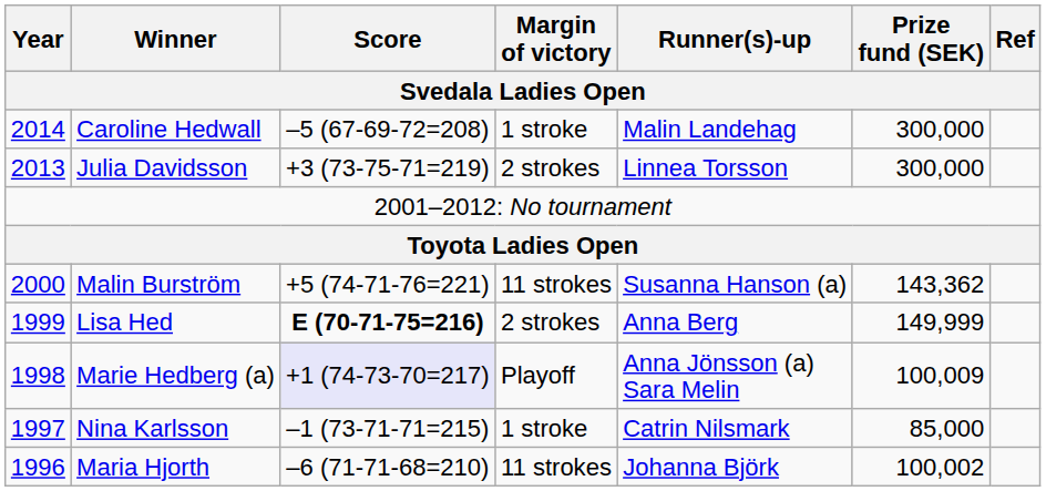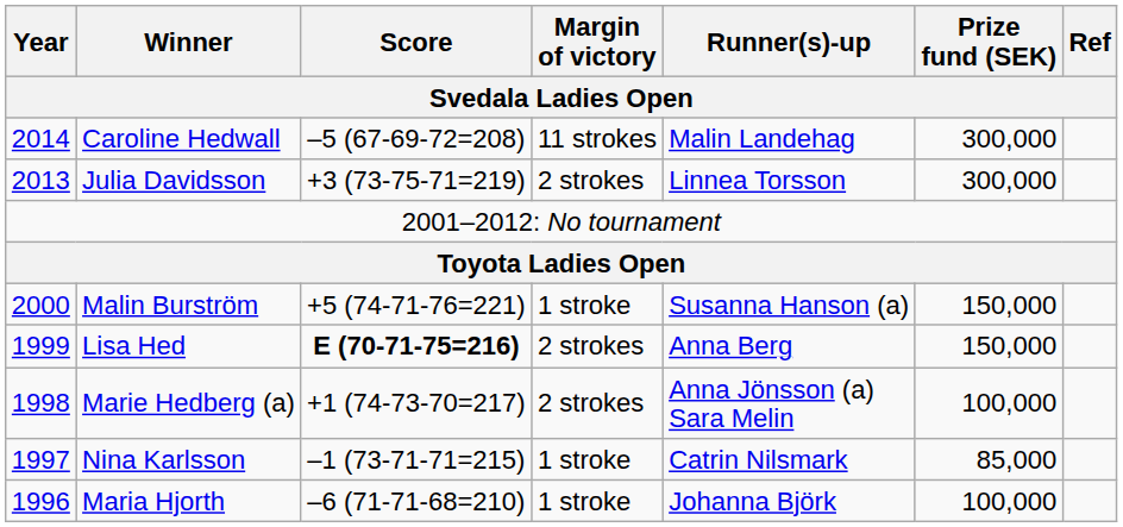 <table class=wikitable style="font-size:95%">
 <tr>
 <th>Year</th>
 <th>Winner</th>
 <th>Score</th>
 <th>Margin<br>of victory</th>
 <th>Runner(s)-up</th>
 <th>Prize<br>fund (SEK)</th>
 <th>Ref</th>
 </tr>
 <tr>
 <th colspan=7>Svedala Ladies Open</th>
 </tr>
 <tr>
 <td><a href='#'>2014</a></td>
 <td> <a href='#'>Caroline Hedwall</a></td>
 <td align=center>–5 (67-69-72=208)</td>
-<td>1 stroke</td>
+<td>11 strokes</td>
 <td> <a href='#'>Malin Landehag</a></td>
 <td align=right>300,000</td>
 <td></td>
 </tr>
 <tr>
 <td><a href='#'>2013</a></td>
 <td> <a href='#'>Julia Davidsson</a></td>
 <td align=center>+3 (73-75-71=219)</td>
 <td>2 strokes</td>
 <td> <a href='#'>Linnea Torsson</a></td>
 <td align=right>300,000</td>
 <td></td>
 </tr>
 <tr>
 <td colspan=7  align=center>2001–2012: <em>No tournament</em></td>
 </tr>
 <tr>
 <th colspan=7>Toyota Ladies Open</th>
 </tr>
 <tr>
 <td><a href='#'>2000</a></td>
 <td> <a href='#'>Malin Burström</a></td>
 <td align=center>+5 (74-71-76=221)</td>
-<td>11 strokes</td>
+<td>1 stroke</td>
 <td> <a href='#'>Susanna Hanson</a> (a)</td>
-<td align=right>143,362</td>
+<td align=right>150,000</td>
 <td></td>
 </tr>
 <tr>
 <td><a href='#'>1999</a></td>
 <td> <a href='#'>Lisa Hed</a></td>
 <td align=center><strong>E (70-71-75=216)</strong></td>
 <td>2 strokes</td>
 <td> <a href='#'>Anna Berg</a></td>
-<td align=right>149,999</td>
+<td align=right>150,000</td>
 <td></td>
 </tr>
 <tr>
 <td><a href='#'>1998</a></td>
 <td> <a href='#'>Marie Hedberg</a> (a)</td>
-<td align=center style="background: lavender;">+1 (74-73-70=217)</td>
-<td>Playoff</td>
+<td align=center>+1 (74-73-70=217)</td>
+<td>2 strokes</td>
 <td> <a href='#'>Anna Jönsson</a> (a)<br> <a href='#'>Sara Melin</a></td>
-<td align=right>100,009</td>
+<td align=right>100,000</td>
 <td></td>
 </tr>
 <tr>
 <td><a href='#'>1997</a></td>
 <td> <a href='#'>Nina Karlsson</a></td>
 <td align=center>–1 (73-71-71=215)</td>
 <td>1 stroke</td>
 <td> <a href='#'>Catrin Nilsmark</a></td>
 <td align=right>85,000</td>
 <td></td>
 </tr>
 <tr>
 <td><a href='#'>1996</a></td>
 <td> <a href='#'>Maria Hjorth</a></td>
 <td align=center>–6 (71-71-68=210)</td>
-<td>11 strokes</td>
+<td>1 stroke</td>
 <td> <a href='#'>Johanna Björk</a></td>
-<td align=right>100,002</td>
+<td align=right>100,000</td>
 <td></td>
 </tr>
 </table>
